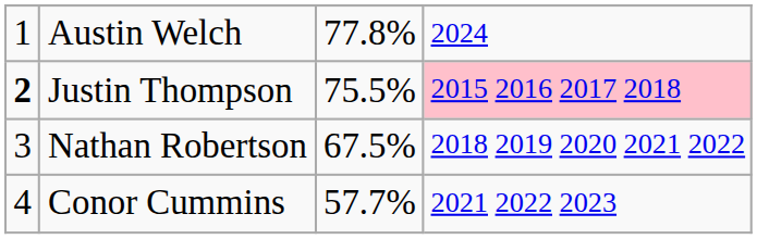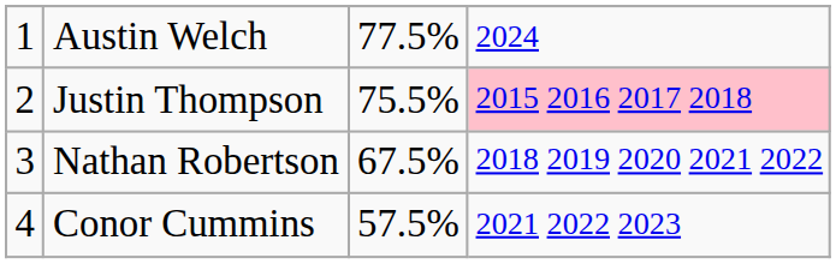 <table class="wikitable">
 <tr>
 </tr>
 <tr>
 <td>1</td>
 <td>Austin Welch</td>
-<td><abbr>77.8%</abbr></td>
+<td><abbr>77.5%</abbr></td>
 <td style="font-size:80%;"><a href='#'>2024</a></td>
 </tr>
 <tr>
-<td><strong>2</strong></td>
+<td>2</td>
 <td>Justin Thompson</td>
 <td><abbr>75.5%</abbr></td>
 <td style="background: pink; font-size:80%;"><a href='#'>2015</a> <a href='#'>2016</a> <a href='#'>2017</a> <a href='#'>2018</a></td>
 </tr>
 <tr>
 <td>3</td>
 <td>Nathan Robertson</td>
 <td><abbr>67.5%</abbr></td>
 <td style="font-size:80%;"><a href='#'>2018</a> <a href='#'>2019</a> <a href='#'>2020</a> <a href='#'>2021</a> <a href='#'>2022</a></td>
 </tr>
 <tr>
 <td>4</td>
 <td>Conor Cummins</td>
-<td><abbr>57.7%</abbr></td>
+<td><abbr>57.5%</abbr></td>
 <td style="font-size:80%;"><a href='#'>2021</a> <a href='#'>2022</a> <a href='#'>2023</a></td>
 </tr>
 </table>
